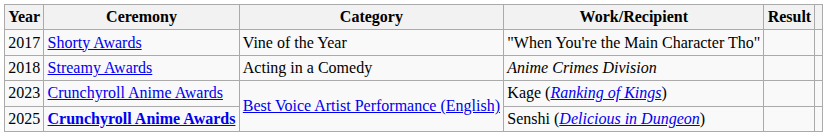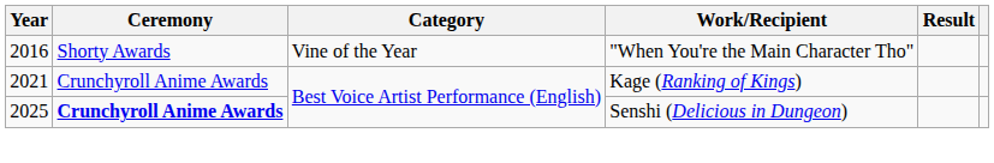 <table class="wikitable sortable">
 <tr>
 <th>Year</th>
 <th>Ceremony</th>
 <th>Category</th>
 <th>Work/Recipient</th>
 <th>Result</th>
 <th class="unsortable"></th>
 </tr>
 <tr>
-<td>2017</td>
+<td>2016</td>
 <td><a href='#'>Shorty Awards</a></td>
 <td>Vine of the Year</td>
 <td>"When You're the Main Character Tho"</td>
 <td></td>
 <td></td>
 </tr>
 <tr>
-<td>2018</td>
-<td><a href='#'>Streamy Awards</a></td>
-<td>Acting in a Comedy</td>
-<td><em>Anime Crimes Division</em></td>
-<td></td>
-<td></td>
-</tr>
-<tr>
-<td>2023</td>
+<td>2021</td>
 <td><a href='#'>Crunchyroll Anime Awards</a></td>
 <td rowspan="2"><a href='#'>Best Voice Artist Performance (English)</a></td>
 <td>Kage (<em><a href='#'>Ranking of Kings</a></em>)</td>
 <td></td>
 <td></td>
 </tr>
 <tr>
 <td>2025</td>
 <td><strong><a href='#'>Crunchyroll Anime Awards</a></strong></td>
 <td>Senshi (<em><a href='#'>Delicious in Dungeon</a></em>)</td>
 <td></td>
 <td></td>
 </tr>
 </table>
